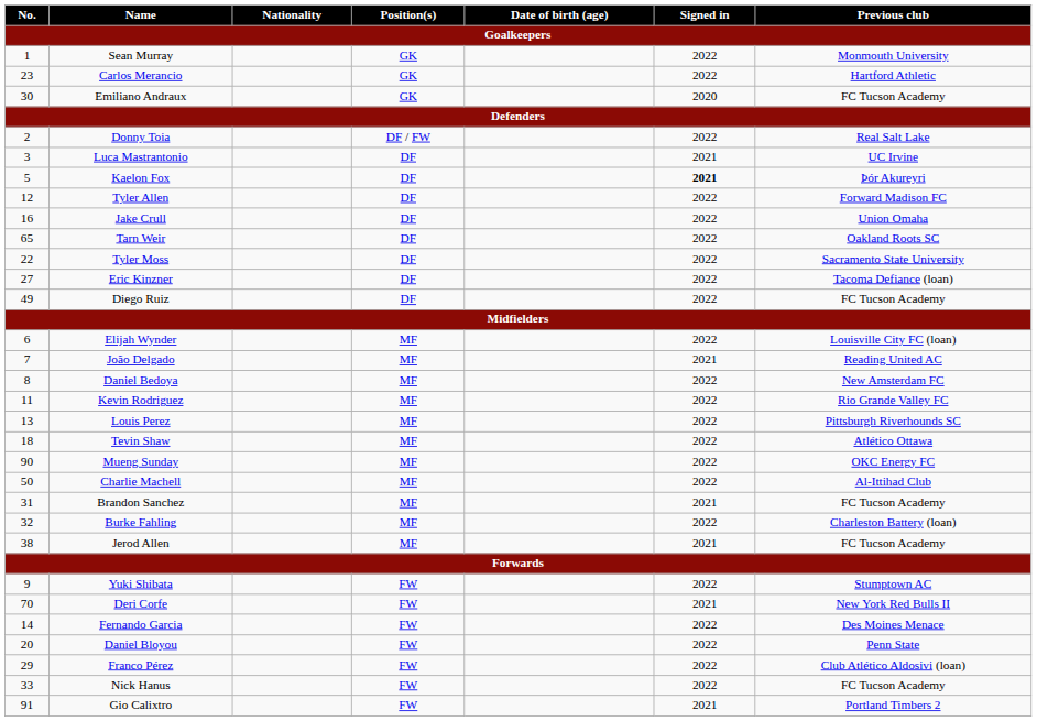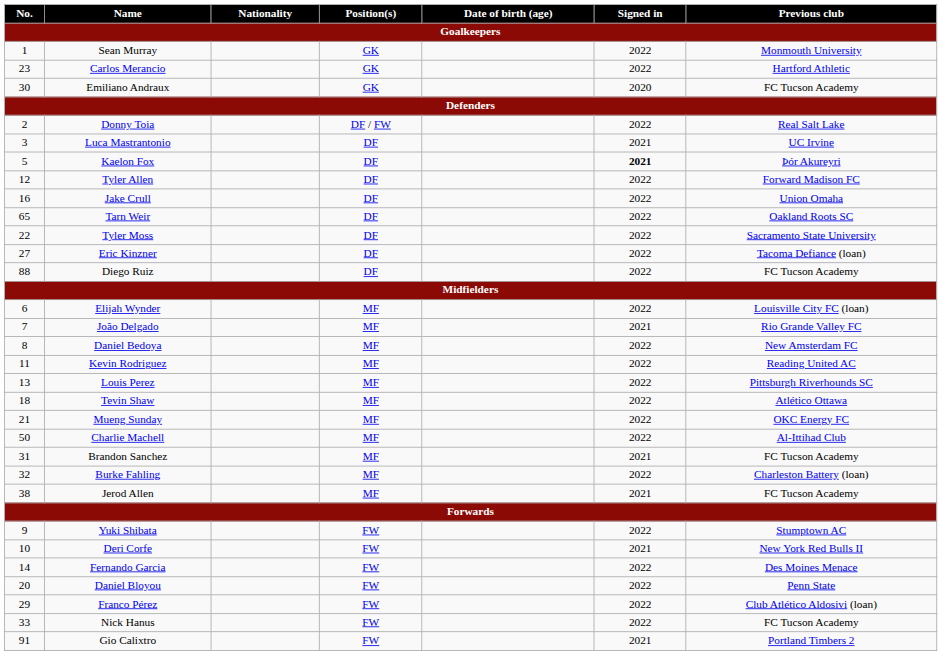 <table class="wikitable" style="text-align:center; font-size:86%; width:90%;">
 <tr>
 <th style="background:#000; color:white; text-align:center;">No.</th>
 <th style="background:#000; color:white; text-align:center;">Name</th>
 <th style="background:#000; color:white; text-align:center;">Nationality</th>
 <th style="background:#000; color:white; text-align:center;">Position(s)</th>
 <th style="background:#000; color:white; text-align:center;">Date of birth (age)</th>
 <th style="background:#000; color:white; text-align:center;">Signed in</th>
 <th style="background:#000; color:white; text-align:center;">Previous club</th>
 </tr>
 <tr>
 <th colspan=9 style="background:#8b0a05; color:white; text-align:center;">Goalkeepers</th>
 </tr>
 <tr>
 <td>1</td>
 <td>Sean Murray</td>
 <td></td>
 <td><a href='#'>GK</a></td>
 <td></td>
 <td>2022</td>
 <td> <a href='#'>Monmouth University</a></td>
 </tr>
 <tr>
 <td>23</td>
 <td><a href='#'>Carlos Merancio</a></td>
 <td></td>
 <td><a href='#'>GK</a></td>
 <td></td>
 <td>2022</td>
 <td> <a href='#'>Hartford Athletic</a></td>
 </tr>
 <tr>
 <td>30</td>
 <td>Emiliano Andraux</td>
 <td></td>
 <td><a href='#'>GK</a></td>
 <td></td>
 <td>2020</td>
 <td> FC Tucson Academy </td>
 </tr>
 <tr>
 <th colspan=9 style="background:#8b0a05; color:white; text-align:center;">Defenders</th>
 </tr>
 <tr>
 <td>2</td>
 <td><a href='#'>Donny Toia</a></td>
 <td></td>
 <td><a href='#'>DF</a> / <a href='#'>FW</a></td>
 <td></td>
 <td>2022</td>
 <td> <a href='#'>Real Salt Lake</a></td>
 </tr>
 <tr>
 <td>3</td>
 <td><a href='#'>Luca Mastrantonio</a></td>
 <td></td>
 <td><a href='#'>DF</a></td>
 <td></td>
 <td>2021</td>
 <td> <a href='#'>UC Irvine</a></td>
 </tr>
 <tr>
 <td>5</td>
 <td><a href='#'>Kaelon Fox</a></td>
 <td></td>
 <td><a href='#'>DF</a></td>
 <td></td>
 <td><strong>2021</strong></td>
 <td> <a href='#'>Þór Akureyri</a></td>
 </tr>
 <tr>
 <td>12</td>
 <td><a href='#'>Tyler Allen</a></td>
 <td></td>
 <td><a href='#'>DF</a></td>
 <td></td>
 <td>2022</td>
 <td> <a href='#'>Forward Madison FC</a></td>
 </tr>
 <tr>
 <td>16</td>
 <td><a href='#'>Jake Crull</a></td>
 <td></td>
 <td><a href='#'>DF</a></td>
 <td></td>
 <td>2022</td>
 <td> <a href='#'>Union Omaha</a></td>
 </tr>
 <tr>
 <td>65</td>
 <td><a href='#'>Tarn Weir</a></td>
 <td></td>
 <td><a href='#'>DF</a></td>
 <td></td>
 <td>2022</td>
 <td> <a href='#'>Oakland Roots SC</a></td>
 </tr>
 <tr>
 <td>22</td>
 <td><a href='#'>Tyler Moss</a></td>
 <td></td>
 <td><a href='#'>DF</a></td>
 <td></td>
 <td>2022</td>
 <td> <a href='#'>Sacramento State University</a></td>
 </tr>
 <tr>
 <td>27</td>
 <td><a href='#'>Eric Kinzner</a></td>
 <td></td>
 <td><a href='#'>DF</a></td>
 <td></td>
 <td>2022</td>
 <td> <a href='#'>Tacoma Defiance</a> (loan)</td>
 </tr>
 <tr>
-<td>49</td>
+<td>88</td>
 <td>Diego Ruiz</td>
 <td></td>
 <td><a href='#'>DF</a></td>
 <td></td>
 <td>2022</td>
 <td> FC Tucson Academy </td>
 </tr>
 <tr>
 <th colspan=9 style="background:#8b0a05; color:white; text-align:center;">Midfielders</th>
 </tr>
 <tr>
 <td>6</td>
 <td><a href='#'>Elijah Wynder</a></td>
 <td></td>
 <td><a href='#'>MF</a></td>
 <td></td>
 <td>2022</td>
 <td> <a href='#'>Louisville City FC</a> (loan)</td>
 </tr>
 <tr>
 <td>7</td>
 <td><a href='#'>João Delgado</a></td>
 <td></td>
 <td><a href='#'>MF</a></td>
 <td></td>
 <td>2021</td>
-<td> <a href='#'>Reading United AC</a></td>
+<td> <a href='#'>Rio Grande Valley FC</a></td>
 </tr>
 <tr>
 <td>8</td>
 <td><a href='#'>Daniel Bedoya</a></td>
 <td></td>
 <td><a href='#'>MF</a></td>
 <td></td>
 <td>2022</td>
 <td> <a href='#'>New Amsterdam FC</a></td>
 </tr>
 <tr>
 <td>11</td>
 <td><a href='#'>Kevin Rodriguez</a></td>
 <td></td>
 <td><a href='#'>MF</a></td>
 <td></td>
 <td>2022</td>
-<td> <a href='#'>Rio Grande Valley FC</a></td>
+<td> <a href='#'>Reading United AC</a></td>
 </tr>
 <tr>
 <td>13</td>
 <td><a href='#'>Louis Perez</a></td>
 <td></td>
 <td><a href='#'>MF</a></td>
 <td></td>
 <td>2022</td>
 <td> <a href='#'>Pittsburgh Riverhounds SC</a></td>
 </tr>
 <tr>
 <td>18</td>
 <td><a href='#'>Tevin Shaw</a></td>
 <td></td>
 <td><a href='#'>MF</a></td>
 <td></td>
 <td>2022</td>
 <td> <a href='#'>Atlético Ottawa</a></td>
 </tr>
 <tr>
-<td>90</td>
+<td>21</td>
 <td><a href='#'>Mueng Sunday</a></td>
 <td></td>
 <td><a href='#'>MF</a></td>
 <td></td>
 <td>2022</td>
 <td> <a href='#'>OKC Energy FC</a></td>
 </tr>
 <tr>
 <td>50</td>
 <td><a href='#'>Charlie Machell</a></td>
 <td></td>
 <td><a href='#'>MF</a></td>
 <td></td>
 <td>2022</td>
 <td> <a href='#'>Al-Ittihad Club</a></td>
 </tr>
 <tr>
 <td>31</td>
 <td>Brandon Sanchez</td>
 <td></td>
 <td><a href='#'>MF</a></td>
 <td></td>
 <td>2021</td>
 <td> FC Tucson Academy </td>
 </tr>
 <tr>
 <td>32</td>
 <td><a href='#'>Burke Fahling</a></td>
 <td></td>
 <td><a href='#'>MF</a></td>
 <td></td>
 <td>2022</td>
 <td> <a href='#'>Charleston Battery</a> (loan)</td>
 </tr>
 <tr>
 <td>38</td>
 <td>Jerod Allen</td>
 <td></td>
 <td><a href='#'>MF</a></td>
 <td></td>
 <td>2021</td>
 <td> FC Tucson Academy </td>
 </tr>
 <tr>
 <th colspan=9 style="background:#8b0a05; color:white; text-align:center;">Forwards</th>
 </tr>
 <tr>
 <td>9</td>
 <td><a href='#'>Yuki Shibata</a></td>
 <td></td>
 <td><a href='#'>FW</a></td>
 <td></td>
 <td>2022</td>
 <td> <a href='#'>Stumptown AC</a></td>
 </tr>
 <tr>
-<td>70</td>
+<td>10</td>
 <td><a href='#'>Deri Corfe</a></td>
 <td></td>
 <td><a href='#'>FW</a></td>
 <td></td>
 <td>2021</td>
 <td> <a href='#'>New York Red Bulls II</a></td>
 </tr>
 <tr>
 <td>14</td>
 <td><a href='#'>Fernando Garcia</a></td>
 <td></td>
 <td><a href='#'>FW</a></td>
 <td></td>
 <td>2022</td>
 <td> <a href='#'>Des Moines Menace</a></td>
 </tr>
 <tr>
 <td>20</td>
 <td><a href='#'>Daniel Bloyou</a></td>
 <td></td>
 <td><a href='#'>FW</a></td>
 <td></td>
 <td>2022</td>
 <td> <a href='#'>Penn State</a></td>
 </tr>
 <tr>
 <td>29</td>
 <td><a href='#'>Franco Pérez</a></td>
 <td></td>
 <td><a href='#'>FW</a></td>
 <td></td>
 <td>2022</td>
 <td> <a href='#'>Club Atlético Aldosivi</a> (loan)</td>
 </tr>
 <tr>
 <td>33</td>
 <td>Nick Hanus</td>
 <td></td>
 <td><a href='#'>FW</a></td>
 <td></td>
 <td>2022</td>
 <td> FC Tucson Academy </td>
 </tr>
 <tr>
 <td>91</td>
 <td>Gio Calixtro</td>
 <td></td>
 <td><a href='#'>FW</a></td>
 <td></td>
 <td>2021</td>
 <td> <a href='#'>Portland Timbers 2</a></td>
 </tr>
 </table>
